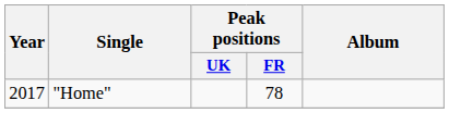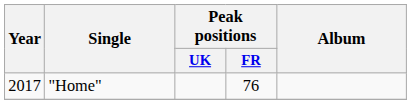 <table class="wikitable">
 <tr>
 <th align="center" rowspan="2" width="10">Year</th>
 <th align="center" rowspan="2" width="120">Single</th>
 <th align="center" colspan="2" width="20">Peak positions</th>
 <th align="center" rowspan="2" width="120">Album</th>
 </tr>
 <tr>
 <th scope="col" style="width:3em;font-size:90%;"><a href='#'>UK</a><br></th>
 <th scope="col" style="width:3em;font-size:90%;"><a href='#'>FR</a><br></th>
 </tr>
 <tr>
 <td style="text-align:center;">2017</td>
 <td>"Home"</td>
 <td style="text-align:center;"></td>
-<td style="text-align:center;">78</td>
+<td style="text-align:center;">76</td>
 <td style="text-align:center;"></td>
 </tr>
 <tr>
 </tr>
 </table>
